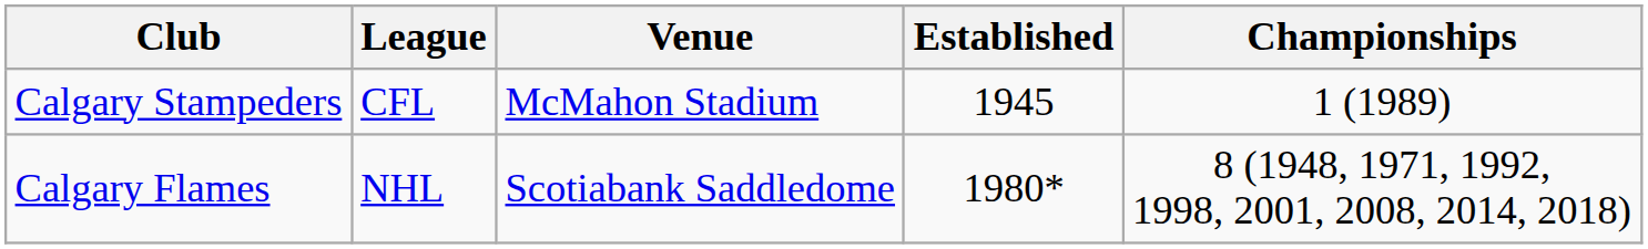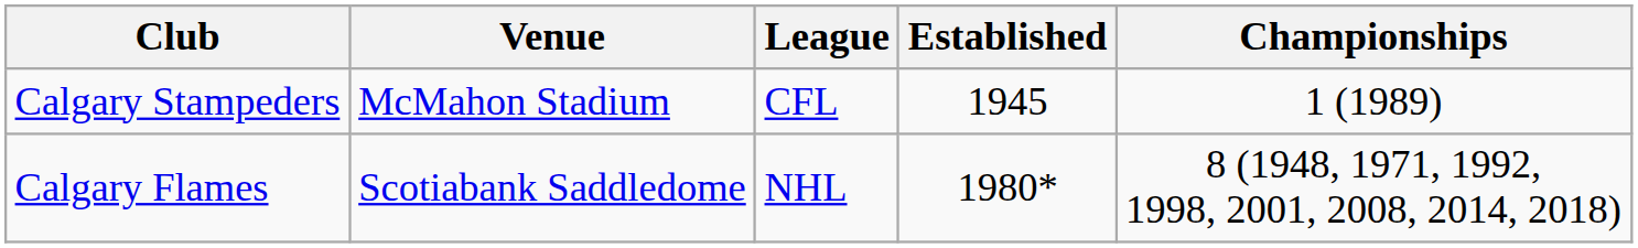 <table class="wikitable">
 <tr>
 <th>Club</th>
+<th>Venue</th>
 <th>League</th>
-<th>Venue</th>
 <th>Established</th>
 <th>Championships</th>
 </tr>
 <tr>
 <td><a href='#'>Calgary Stampeders</a></td>
+<td><a href='#'>McMahon Stadium</a></td>
 <td><a href='#'>CFL</a></td>
-<td><a href='#'>McMahon Stadium</a></td>
 <td style="text-align:center;">1945</td>
 <td style="text-align:center;">1 (1989)</td>
 </tr>
 <tr>
 <td><a href='#'>Calgary Flames</a></td>
+<td><a href='#'>Scotiabank Saddledome</a></td>
 <td><a href='#'>NHL</a></td>
-<td><a href='#'>Scotiabank Saddledome</a></td>
 <td style="text-align:center;">1980*</td>
 <td style="text-align:center;">8 (1948, 1971, 1992,<br>1998, 2001, 2008, 2014, 2018)</td>
 </tr>
 </table>
